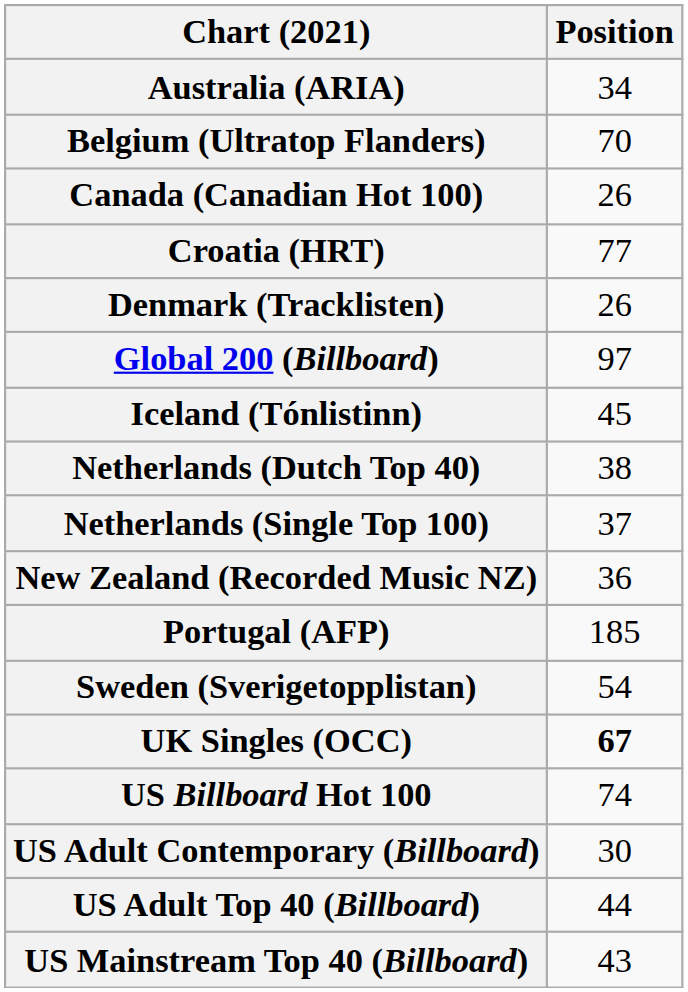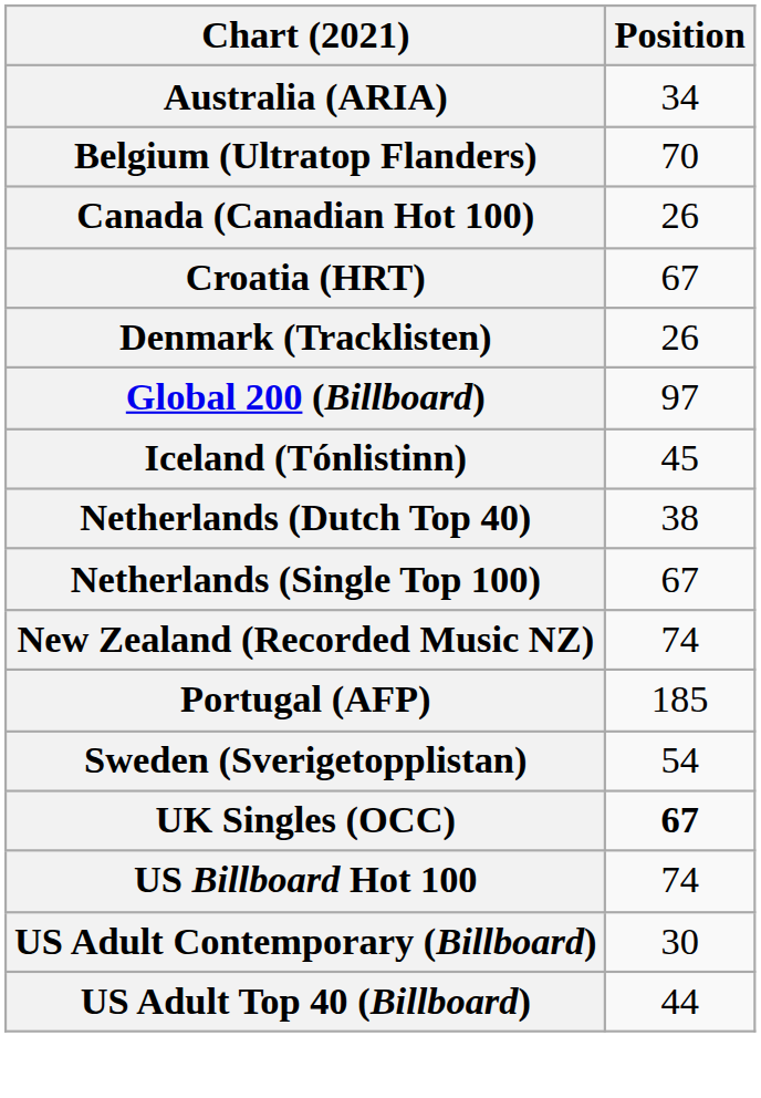 <table class="wikitable sortable plainrowheaders" style="text-align:center">
 <tr>
 <th scope="col">Chart (2021)</th>
 <th scope="col">Position</th>
 </tr>
 <tr>
 <th scope="row">Australia (ARIA)</th>
 <td>34</td>
 </tr>
 <tr>
 <th scope="row">Belgium (Ultratop Flanders)</th>
 <td>70</td>
 </tr>
 <tr>
 <th scope="row">Canada (Canadian Hot 100)</th>
 <td>26</td>
 </tr>
 <tr>
 <th scope="row">Croatia (HRT)</th>
-<td>77</td>
+<td>67</td>
 </tr>
 <tr>
 <th scope="row">Denmark (Tracklisten)</th>
 <td>26</td>
 </tr>
 <tr>
 <th scope="row"><a href='#'>Global 200</a> (<em>Billboard</em>)</th>
 <td>97</td>
 </tr>
 <tr>
 <th scope="row">Iceland (Tónlistinn)</th>
 <td>45</td>
 </tr>
 <tr>
 <th scope="row">Netherlands (Dutch Top 40)</th>
 <td>38</td>
 </tr>
 <tr>
 <th scope="row">Netherlands (Single Top 100)</th>
-<td>37</td>
+<td>67</td>
 </tr>
 <tr>
 <th scope="row">New Zealand (Recorded Music NZ)</th>
-<td>36</td>
+<td>74</td>
 </tr>
 <tr>
 <th scope="row">Portugal (AFP)</th>
 <td>185</td>
 </tr>
 <tr>
 <th scope="row">Sweden (Sverigetopplistan)</th>
 <td>54</td>
 </tr>
 <tr>
 <th scope="row">UK Singles (OCC)</th>
 <td><strong>67</strong></td>
 </tr>
 <tr>
 <th scope="row">US <em>Billboard</em> Hot 100</th>
 <td>74</td>
 </tr>
 <tr>
 <th scope="row">US Adult Contemporary (<em>Billboard</em>)</th>
 <td>30</td>
 </tr>
 <tr>
 <th scope="row">US Adult Top 40 (<em>Billboard</em>)</th>
 <td>44</td>
 </tr>
-<tr>
-<th scope="row">US Mainstream Top 40 (<em>Billboard</em>)</th>
-<td>43</td>
-</tr>
 </table>
